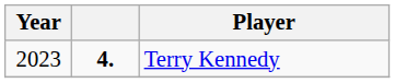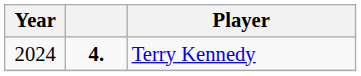 <table class="wikitable">
 <tr>
 <th width=40>Year</th>
 <th width=40></th>
 <th width=170>Player</th>
 </tr>
 <tr>
-<td align=center>2023</td>
+<td align=center>2024</td>
 <td align=center><strong>4.</strong></td>
 <td><a href='#'>Terry Kennedy</a></td>
 </tr>
 <tr>
 </tr>
 </table>
